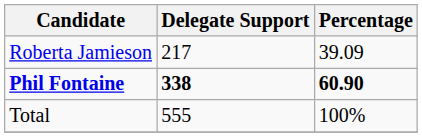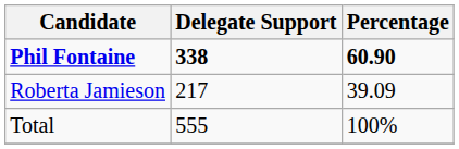 <table class="wikitable">
 <tr>
 <th>Candidate</th>
 <th>Delegate Support</th>
 <th>Percentage</th>
 </tr>
 <tr>
+<td><strong><a href='#'>Phil Fontaine</a></strong></td>
+<td><strong>338</strong></td>
+<td><strong>60.90</strong></td>
+</tr>
+<tr>
 <td><a href='#'>Roberta Jamieson</a></td>
 <td>217</td>
 <td>39.09</td>
-</tr>
-<tr>
-<td><strong><a href='#'>Phil Fontaine</a></strong></td>
-<td><strong>338</strong></td>
-<td><strong>60.90</strong></td>
 </tr>
 <tr>
 <td>Total</td>
 <td>555</td>
 <td>100%</td>
 </tr>
 <tr>
 </tr>
 </table>
